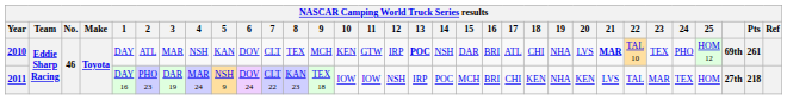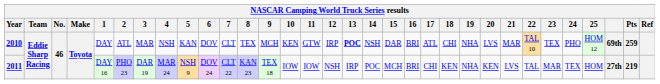 <table class="wikitable" style="text-align:center; font-size:75%">
 <tr>
 <th colspan=45><a href='#'>NASCAR Camping World Truck Series</a> results</th>
 </tr>
 <tr>
 <th>Year</th>
 <th>Team</th>
 <th>No.</th>
 <th>Make</th>
 <th>1</th>
 <th>2</th>
 <th>3</th>
 <th>4</th>
 <th>5</th>
 <th>6</th>
 <th>7</th>
 <th>8</th>
 <th>9</th>
 <th>10</th>
 <th>11</th>
 <th>12</th>
 <th>13</th>
 <th>14</th>
 <th>15</th>
 <th>16</th>
 <th>17</th>
 <th>18</th>
 <th>19</th>
 <th>20</th>
 <th>21</th>
 <th>22</th>
 <th>23</th>
 <th>24</th>
 <th>25</th>
 <th></th>
 <th>Pts</th>
 <th>Ref</th>
 </tr>
 <tr>
 <th><a href='#'>2010</a></th>
 <th rowspan=2><a href='#'>Eddie Sharp Racing</a></th>
 <th rowspan=2>46</th>
 <th rowspan=2><a href='#'>Toyota</a></th>
 <td><a href='#'>DAY</a></td>
 <td><a href='#'>ATL</a></td>
 <td><a href='#'>MAR</a></td>
 <td><a href='#'>NSH</a></td>
 <td><a href='#'>KAN</a></td>
 <td><a href='#'>DOV</a></td>
 <td><a href='#'>CLT</a></td>
 <td><a href='#'>TEX</a></td>
 <td><a href='#'>MCH</a></td>
 <td><a href='#'>KEN</a></td>
 <td><a href='#'>GTW</a></td>
 <td><a href='#'>IRP</a></td>
 <td><strong><a href='#'>POC</a></strong></td>
 <td><a href='#'>NSH</a></td>
 <td><a href='#'>DAR</a></td>
 <td><a href='#'>BRI</a></td>
 <td><a href='#'>ATL</a></td>
 <td><a href='#'>CHI</a></td>
 <td><a href='#'>NHA</a></td>
 <td><a href='#'>LVS</a></td>
-<td><strong><a href='#'>MAR</a></strong></td>
+<td><a href='#'>MAR</a></td>
 <td style="background:#FFDF9F;"><a href='#'>TAL</a><br><small>10</small></td>
 <td><a href='#'>TEX</a></td>
 <td><a href='#'>PHO</a></td>
 <td style="background:#DFFFDF;"><a href='#'>HOM</a><br><small>12</small></td>
 <th>69th</th>
-<th>261</th>
+<th>259</th>
 <th></th>
 </tr>
 <tr>
 <th><a href='#'>2011</a></th>
 <td style="background:#DFFFDF;"><a href='#'>DAY</a><br><small>16</small></td>
 <td style="background:#CFCFFF;"><a href='#'>PHO</a><br><small>23</small></td>
 <td style="background:#DFFFDF;"><a href='#'>DAR</a><br><small>19</small></td>
 <td style="background:#CFCFFF;"><a href='#'>MAR</a><br><small>24</small></td>
 <td style="background:#FFDF9F;"><a href='#'>NSH</a><br><small>9</small></td>
 <td style="background:#EFCFFF;"><a href='#'>DOV</a><br><small>24</small></td>
 <td style="background:#CFCFFF;"><a href='#'>CLT</a><br><small>22</small></td>
 <td style="background:#CFCFFF;"><a href='#'>KAN</a><br><small>23</small></td>
 <td style="background:#DFFFDF;"><a href='#'>TEX</a><br><small>18</small></td>
 <td><a href='#'>IOW</a></td>
 <td><a href='#'>IOW</a></td>
 <td><a href='#'>NSH</a></td>
 <td><a href='#'>IRP</a></td>
 <td><a href='#'>POC</a></td>
 <td><a href='#'>MCH</a></td>
 <td><a href='#'>BRI</a></td>
 <td><a href='#'>CHI</a></td>
 <td><a href='#'>KEN</a></td>
 <td><a href='#'>NHA</a></td>
 <td><a href='#'>KEN</a></td>
 <td><a href='#'>LVS</a></td>
 <td><a href='#'>TAL</a></td>
 <td><a href='#'>MAR</a></td>
 <td><a href='#'>TEX</a></td>
 <td><a href='#'>HOM</a></td>
 <th>27th</th>
-<th>218</th>
+<th>219</th>
 <th></th>
 </tr>
 </table>
